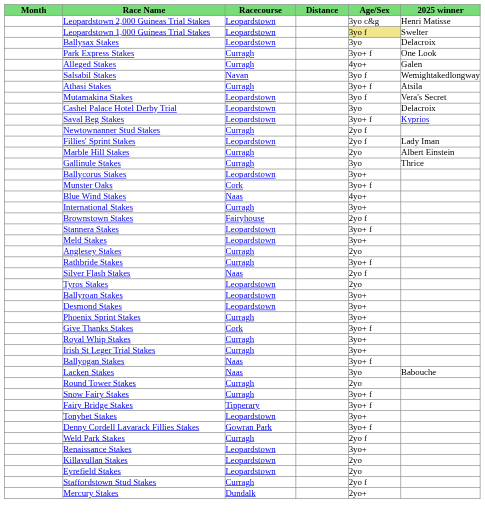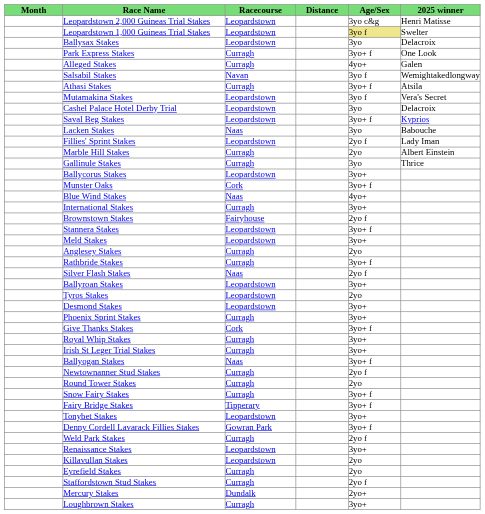 <table class = "sortable" | border="1" cellpadding="0" style="border-collapse: collapse; font-size:90%">
 <tr bgcolor="#77dd77" align="center">
 <th>Month</th>
 <th>Race Name</th>
 <th>Racecourse</th>
 <th>Distance</th>
 <th>Age/Sex</th>
 <th>2025 winner</th>
 </tr>
 <tr>
 <td width="95"></td>
 <td width="265"><a href='#'>Leopardstown 2,000 Guineas Trial Stakes</a></td>
 <td width="115"><a href='#'>Leopardstown</a></td>
 <td width="85"></td>
 <td width="85">3yo c&g</td>
 <td>Henri Matisse</td>
 </tr>
 <tr>
 <td></td>
 <td><a href='#'>Leopardstown 1,000 Guineas Trial Stakes</a></td>
 <td><a href='#'>Leopardstown</a></td>
 <td></td>
 <td style="background: khaki;">3yo f</td>
 <td>Swelter</td>
 </tr>
 <tr>
 <td></td>
 <td><a href='#'>Ballysax Stakes</a></td>
 <td><a href='#'>Leopardstown</a></td>
 <td></td>
 <td>3yo</td>
 <td>Delacroix</td>
 </tr>
 <tr>
 <td></td>
 <td><a href='#'>Park Express Stakes</a></td>
 <td><a href='#'>Curragh</a></td>
 <td></td>
 <td>3yo+ f</td>
 <td>One Look</td>
 </tr>
 <tr>
 <td></td>
 <td><a href='#'>Alleged Stakes</a></td>
 <td><a href='#'>Curragh</a></td>
 <td></td>
 <td>4yo+</td>
 <td>Galen</td>
 </tr>
 <tr>
 <td></td>
 <td><a href='#'>Salsabil Stakes</a></td>
 <td><a href='#'>Navan</a></td>
 <td></td>
 <td>3yo f</td>
 <td>Wemightakedlongway</td>
 </tr>
 <tr>
 <td></td>
 <td><a href='#'>Athasi Stakes</a></td>
 <td><a href='#'>Curragh</a></td>
 <td></td>
 <td>3yo+ f</td>
 <td>Atsila</td>
 </tr>
 <tr>
 <td></td>
 <td><a href='#'>Mutamakina Stakes</a></td>
 <td><a href='#'>Leopardstown</a></td>
 <td></td>
 <td>3yo f</td>
 <td>Vera's Secret</td>
 </tr>
 <tr>
 <td></td>
 <td><a href='#'>Cashel Palace Hotel Derby Trial</a></td>
 <td><a href='#'>Leopardstown</a></td>
 <td></td>
 <td>3yo</td>
 <td>Delacroix</td>
 </tr>
 <tr>
 <td></td>
 <td><a href='#'>Saval Beg Stakes</a></td>
 <td><a href='#'>Leopardstown</a></td>
 <td></td>
 <td>3yo+ f</td>
 <td><a href='#'>Kyprios</a></td>
 </tr>
 <tr>
 <td></td>
-<td><a href='#'>Newtownanner Stud Stakes</a></td>
-<td><a href='#'>Curragh</a></td>
+<td><a href='#'>Lacken Stakes</a></td>
+<td><a href='#'>Naas</a></td>
 <td></td>
-<td>2yo f</td>
-<td></td>
+<td>3yo</td>
+<td>Babouche</td>
 </tr>
 <tr>
 <td></td>
 <td><a href='#'>Fillies' Sprint Stakes</a></td>
 <td><a href='#'>Leopardstown</a></td>
 <td></td>
 <td>2yo f</td>
 <td>Lady Iman</td>
 </tr>
 <tr>
 <td></td>
 <td><a href='#'>Marble Hill Stakes</a></td>
 <td><a href='#'>Curragh</a></td>
 <td></td>
 <td>2yo</td>
 <td>Albert Einstein</td>
 </tr>
 <tr>
 <td></td>
 <td><a href='#'>Gallinule Stakes</a></td>
 <td><a href='#'>Curragh</a></td>
 <td></td>
 <td>3yo</td>
 <td>Thrice</td>
 </tr>
 <tr>
 <td></td>
 <td><a href='#'>Ballycorus Stakes</a></td>
 <td><a href='#'>Leopardstown</a></td>
 <td></td>
 <td>3yo+</td>
 <td></td>
 </tr>
 <tr>
 <td></td>
 <td><a href='#'>Munster Oaks</a></td>
 <td><a href='#'>Cork</a></td>
 <td></td>
 <td>3yo+ f</td>
 <td></td>
 </tr>
 <tr>
 <td></td>
 <td><a href='#'>Blue Wind Stakes</a></td>
 <td><a href='#'>Naas</a></td>
 <td></td>
 <td>4yo+</td>
 <td></td>
 </tr>
 <tr>
 <td></td>
 <td><a href='#'>International Stakes</a></td>
 <td><a href='#'>Curragh</a></td>
 <td></td>
 <td>3yo+</td>
 <td></td>
 </tr>
 <tr>
 <td></td>
 <td><a href='#'>Brownstown Stakes</a></td>
 <td><a href='#'>Fairyhouse</a></td>
 <td></td>
 <td>2yo f</td>
 <td></td>
 </tr>
 <tr>
 <td></td>
 <td><a href='#'>Stannera Stakes</a></td>
 <td><a href='#'>Leopardstown</a></td>
 <td></td>
 <td>3yo+ f</td>
 <td></td>
 </tr>
 <tr>
 <td></td>
 <td><a href='#'>Meld Stakes</a></td>
 <td><a href='#'>Leopardstown</a></td>
 <td></td>
 <td>3yo+</td>
 <td></td>
 </tr>
 <tr>
 <td></td>
 <td><a href='#'>Anglesey Stakes</a></td>
 <td><a href='#'>Curragh</a></td>
 <td></td>
 <td>2yo</td>
 <td></td>
 </tr>
 <tr>
 <td></td>
 <td><a href='#'>Rathbride Stakes</a></td>
 <td><a href='#'>Curragh</a></td>
 <td></td>
 <td>3yo+ f</td>
 <td></td>
 </tr>
 <tr>
 <td></td>
 <td><a href='#'>Silver Flash Stakes</a></td>
 <td><a href='#'>Naas</a></td>
 <td></td>
 <td>2yo f</td>
 <td></td>
 </tr>
 <tr>
 <td></td>
+<td><a href='#'>Ballyroan Stakes</a></td>
+<td><a href='#'>Leopardstown</a></td>
+<td></td>
+<td>3yo+</td>
+<td></td>
+</tr>
+<tr>
+<td></td>
 <td><a href='#'>Tyros Stakes</a></td>
 <td><a href='#'>Leopardstown</a></td>
 <td></td>
 <td>2yo</td>
-<td></td>
-</tr>
-<tr>
-<td></td>
-<td><a href='#'>Ballyroan Stakes</a></td>
-<td><a href='#'>Leopardstown</a></td>
-<td></td>
-<td>3yo+</td>
 <td></td>
 </tr>
 <tr>
 <td></td>
 <td><a href='#'>Desmond Stakes</a></td>
 <td><a href='#'>Leopardstown</a></td>
 <td></td>
 <td>3yo+</td>
 <td></td>
 </tr>
 <tr>
 <td></td>
 <td><a href='#'>Phoenix Sprint Stakes</a></td>
 <td><a href='#'>Curragh</a></td>
 <td></td>
 <td>3yo+</td>
 <td></td>
 </tr>
 <tr>
 <td></td>
 <td><a href='#'>Give Thanks Stakes</a></td>
 <td><a href='#'>Cork</a></td>
 <td></td>
 <td>3yo+ f</td>
 <td></td>
 </tr>
 <tr>
 <td></td>
 <td><a href='#'>Royal Whip Stakes</a></td>
 <td><a href='#'>Curragh</a></td>
 <td></td>
 <td>3yo+</td>
 <td></td>
 </tr>
 <tr>
 <td></td>
 <td><a href='#'>Irish St Leger Trial Stakes</a></td>
 <td><a href='#'>Curragh</a></td>
 <td></td>
 <td>3yo+</td>
 <td></td>
 </tr>
 <tr>
 <td></td>
 <td><a href='#'>Ballyogan Stakes</a></td>
 <td><a href='#'>Naas</a></td>
 <td></td>
 <td>3yo+ f</td>
 <td></td>
 </tr>
 <tr>
 <td></td>
-<td><a href='#'>Lacken Stakes</a></td>
-<td><a href='#'>Naas</a></td>
+<td><a href='#'>Newtownanner Stud Stakes</a></td>
+<td><a href='#'>Curragh</a></td>
 <td></td>
-<td>3yo</td>
-<td>Babouche</td>
+<td>2yo f</td>
+<td></td>
 </tr>
 <tr>
 <td></td>
 <td><a href='#'>Round Tower Stakes</a></td>
 <td><a href='#'>Curragh</a></td>
 <td></td>
 <td>2yo</td>
 <td></td>
 </tr>
 <tr>
 <td></td>
 <td><a href='#'>Snow Fairy Stakes</a></td>
 <td><a href='#'>Curragh</a></td>
 <td></td>
 <td>3yo+ f</td>
 <td></td>
 </tr>
 <tr>
 <td></td>
 <td><a href='#'>Fairy Bridge Stakes</a></td>
 <td><a href='#'>Tipperary</a></td>
 <td></td>
 <td>3yo+ f</td>
 <td></td>
 </tr>
 <tr>
 <td></td>
 <td><a href='#'>Tonybet Stakes</a></td>
 <td><a href='#'>Leopardstown</a></td>
 <td></td>
 <td>3yo+</td>
 <td></td>
 </tr>
 <tr>
 <td></td>
 <td><a href='#'>Denny Cordell Lavarack Fillies Stakes</a></td>
 <td><a href='#'>Gowran Park</a></td>
 <td></td>
 <td>3yo+ f</td>
 <td></td>
 </tr>
 <tr>
 <td></td>
 <td><a href='#'>Weld Park Stakes</a></td>
 <td><a href='#'>Curragh</a></td>
 <td></td>
 <td>2yo f</td>
 <td></td>
 </tr>
 <tr>
 <td></td>
 <td><a href='#'>Renaissance Stakes</a></td>
 <td><a href='#'>Leopardstown</a></td>
 <td></td>
 <td>3yo+</td>
 <td></td>
 </tr>
 <tr>
 <td></td>
 <td><a href='#'>Killavullan Stakes</a></td>
 <td><a href='#'>Leopardstown</a></td>
 <td></td>
 <td>2yo</td>
 <td></td>
 </tr>
 <tr>
 <td></td>
 <td><a href='#'>Eyrefield Stakes</a></td>
-<td><a href='#'>Leopardstown</a></td>
+<td><a href='#'>Curragh</a></td>
 <td></td>
 <td>2yo</td>
 <td></td>
 </tr>
 <tr>
 <td></td>
 <td><a href='#'>Staffordstown Stud Stakes</a></td>
 <td><a href='#'>Curragh</a></td>
 <td></td>
 <td>2yo f</td>
 <td></td>
 </tr>
 <tr>
 <td></td>
 <td><a href='#'>Mercury Stakes</a></td>
 <td><a href='#'>Dundalk</a></td>
 <td></td>
 <td>2yo+</td>
 <td></td>
 </tr>
+<tr>
+<td></td>
+<td><a href='#'>Loughbrown Stakes</a></td>
+<td><a href='#'>Curragh</a></td>
+<td></td>
+<td>3yo+</td>
+<td></td>
+</tr>
 </table>
